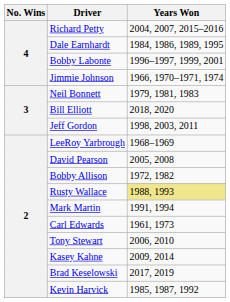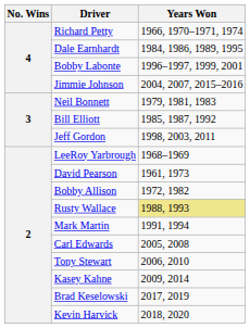 <table class="wikitable" style="font-size: 95%;">
 <tr>
 <th>No. Wins</th>
 <th>Driver</th>
 <th>Years Won</th>
 </tr>
 <tr>
 <th rowspan="4">4</th>
 <td><a href='#'>Richard Petty</a></td>
-<td>2004, 2007, 2015–2016</td>
+<td>1966, 1970–1971, 1974</td>
 </tr>
 <tr>
 <td><a href='#'>Dale Earnhardt</a></td>
 <td>1984, 1986, 1989, 1995</td>
 </tr>
 <tr>
 <td><a href='#'>Bobby Labonte</a></td>
 <td>1996–1997, 1999, 2001</td>
 </tr>
 <tr>
 <td><a href='#'>Jimmie Johnson</a></td>
-<td>1966, 1970–1971, 1974</td>
+<td>2004, 2007, 2015–2016</td>
 </tr>
 <tr>
 <th rowspan="3">3</th>
 <td><a href='#'>Neil Bonnett</a></td>
 <td>1979, 1981, 1983</td>
 </tr>
 <tr>
 <td><a href='#'>Bill Elliott</a></td>
-<td>2018, 2020</td>
+<td>1985, 1987, 1992</td>
 </tr>
 <tr>
 <td><a href='#'>Jeff Gordon</a></td>
 <td>1998, 2003, 2011</td>
 </tr>
 <tr>
 <th rowspan="10">2</th>
 <td><a href='#'>LeeRoy Yarbrough</a></td>
 <td>1968–1969</td>
 </tr>
 <tr>
 <td><a href='#'>David Pearson</a></td>
-<td>2005, 2008</td>
+<td>1961, 1973</td>
 </tr>
 <tr>
 <td><a href='#'>Bobby Allison</a></td>
 <td>1972, 1982</td>
 </tr>
 <tr>
 <td><a href='#'>Rusty Wallace</a></td>
 <td style="background: khaki;">1988, 1993</td>
 </tr>
 <tr>
 <td><a href='#'>Mark Martin</a></td>
 <td>1991, 1994</td>
 </tr>
 <tr>
 <td><a href='#'>Carl Edwards</a></td>
-<td>1961, 1973</td>
+<td>2005, 2008</td>
 </tr>
 <tr>
 <td><a href='#'>Tony Stewart</a></td>
 <td>2006, 2010</td>
 </tr>
 <tr>
 <td><a href='#'>Kasey Kahne</a></td>
 <td>2009, 2014</td>
 </tr>
 <tr>
 <td><a href='#'>Brad Keselowski</a></td>
 <td>2017, 2019</td>
 </tr>
 <tr>
 <td><a href='#'>Kevin Harvick</a></td>
-<td>1985, 1987, 1992</td>
+<td>2018, 2020</td>
 </tr>
 </table>
